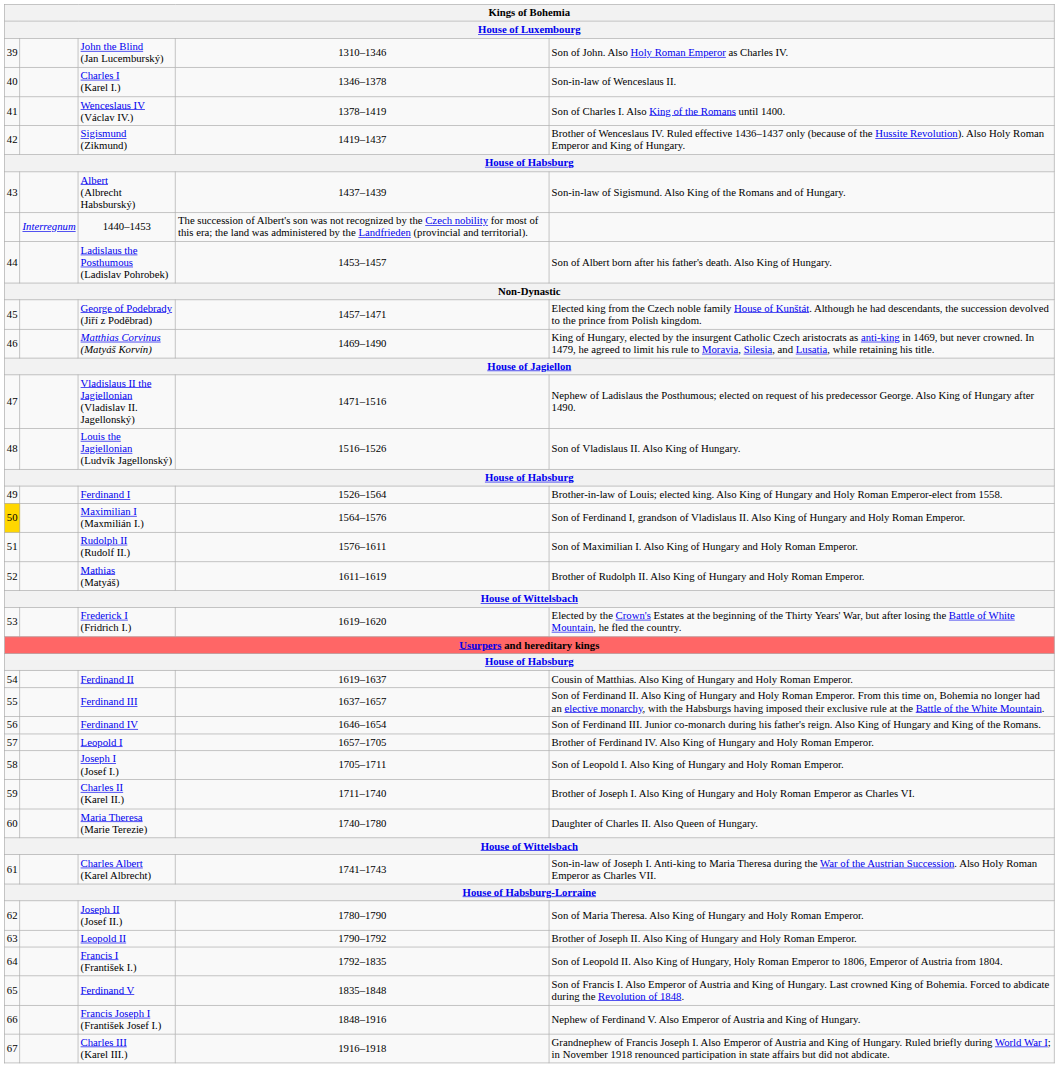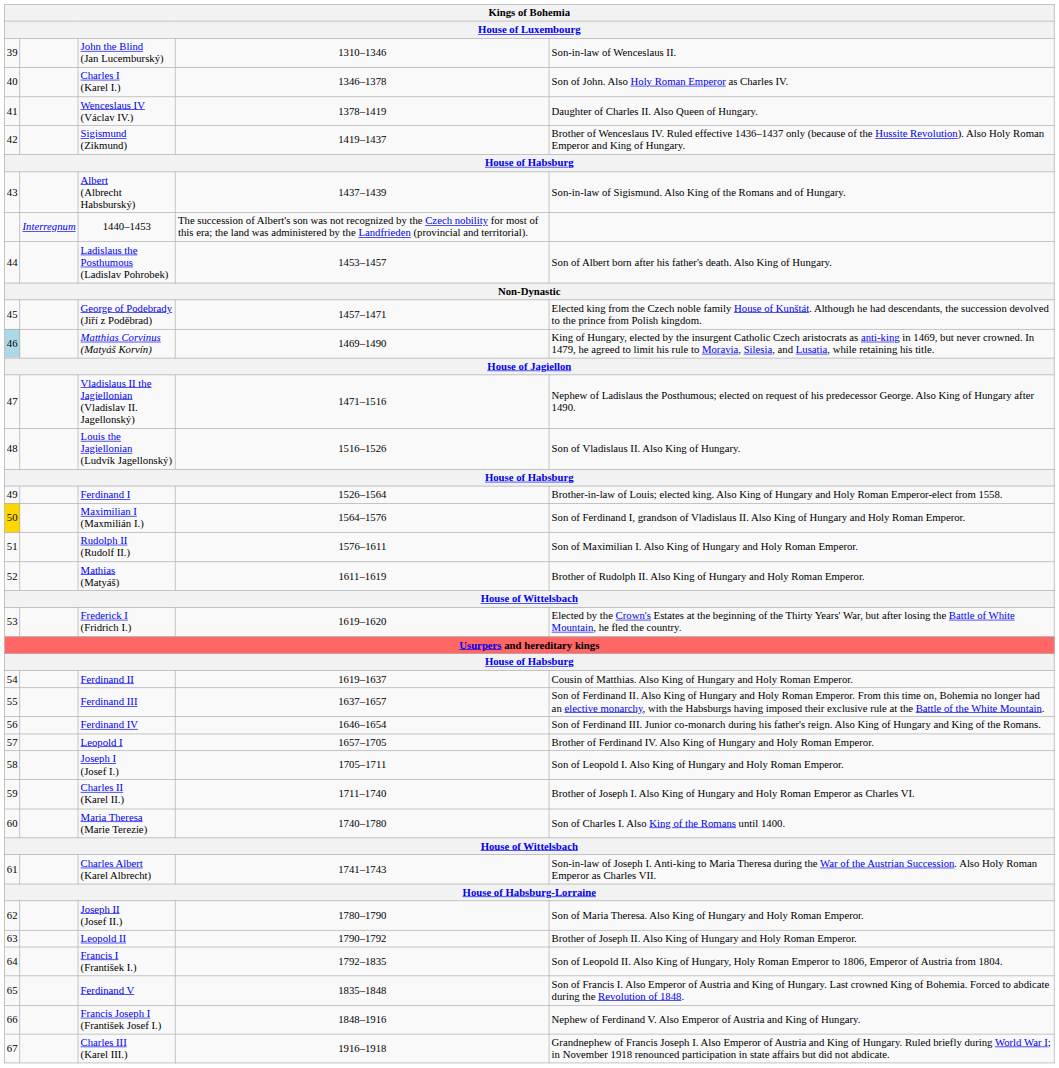 <table class="wikitable">
 <tr>
 <th colspan=5>Kings of Bohemia</th>
 </tr>
 <tr>
 <th colspan=5><a href='#'>House of Luxembourg</a></th>
 </tr>
 <tr>
 <td>39</td>
 <td></td>
 <td><a href='#'>John the Blind</a><br>(Jan Lucemburský)</td>
 <td align="center">1310–1346</td>
-<td>Son of John. Also <a href='#'>Holy Roman Emperor</a> as Charles IV.</td>
+<td>Son-in-law of Wenceslaus II.</td>
 </tr>
 <tr>
 <td>40</td>
 <td></td>
 <td><a href='#'>Charles I</a><br>(Karel I.)</td>
 <td align="center">1346–1378</td>
-<td>Son-in-law of Wenceslaus II.</td>
+<td>Son of John. Also <a href='#'>Holy Roman Emperor</a> as Charles IV.</td>
 </tr>
 <tr>
 <td>41</td>
 <td></td>
 <td><a href='#'>Wenceslaus IV</a><br>(Václav IV.)</td>
 <td align="center">1378–1419</td>
-<td>Son of Charles I. Also <a href='#'>King of the Romans</a> until 1400.</td>
+<td>Daughter of Charles II. Also Queen of Hungary.</td>
 </tr>
 <tr>
 <td>42</td>
 <td></td>
 <td><a href='#'>Sigismund</a><br>(Zikmund)</td>
 <td align="center">1419–1437</td>
 <td>Brother of Wenceslaus IV. Ruled effective 1436–1437 only (because of the <a href='#'>Hussite Revolution</a>). Also Holy Roman Emperor and King of Hungary.</td>
 </tr>
 <tr>
 <th colspan=5><a href='#'>House of Habsburg</a></th>
 </tr>
 <tr>
 <td>43</td>
 <td></td>
 <td><a href='#'>Albert</a><br>(Albrecht Habsburský)</td>
 <td align="center">1437–1439</td>
 <td>Son-in-law of Sigismund. Also King of the Romans and of Hungary.</td>
 </tr>
 <tr>
 <td></td>
 <td><em><a href='#'>Interregnum</a></em></td>
 <td align="center">1440–1453</td>
 <td>The succession of Albert's son was not recognized by the <a href='#'>Czech nobility</a> for most of this era; the land was administered by the <a href='#'>Landfrieden</a> (provincial and territorial).</td>
 </tr>
 <tr>
 <td>44</td>
 <td></td>
 <td><a href='#'>Ladislaus the Posthumous</a><br>(Ladislav Pohrobek)</td>
 <td align="center">1453–1457</td>
 <td>Son of Albert born after his father's death. Also King of Hungary.</td>
 </tr>
 <tr>
 <th colspan=5>Non-Dynastic</th>
 </tr>
 <tr>
 <td>45</td>
 <td></td>
 <td><a href='#'>George of Podebrady</a><br>(Jiří z Poděbrad)</td>
 <td align="center">1457–1471</td>
 <td>Elected king from the Czech noble family <a href='#'>House of Kunštát</a>. Although he had descendants, the succession devolved to the prince from Polish kingdom.</td>
 </tr>
 <tr>
-<td>46</td>
+<td style="background: lightblue;">46</td>
 <td></td>
 <td><em><a href='#'>Matthias Corvinus</a><br>(Matyáš Korvín)</em></td>
 <td align="center">1469–1490</td>
 <td>King of Hungary, elected by the insurgent Catholic Czech aristocrats as <a href='#'>anti-king</a> in 1469, but never crowned. In 1479, he agreed to limit his rule to <a href='#'>Moravia</a>, <a href='#'>Silesia</a>, and <a href='#'>Lusatia</a>, while retaining his title.</td>
 </tr>
 <tr>
 <th colspan=5><a href='#'>House of Jagiellon</a></th>
 </tr>
 <tr>
 <td>47</td>
 <td></td>
 <td><a href='#'>Vladislaus II the Jagiellonian</a><br>(Vladislav II. Jagellonský)</td>
 <td align="center">1471–1516</td>
 <td>Nephew of Ladislaus the Posthumous; elected on request of his predecessor George. Also King of Hungary after 1490.</td>
 </tr>
 <tr>
 <td>48</td>
 <td></td>
 <td><a href='#'>Louis the Jagiellonian</a><br>(Ludvík Jagellonský)</td>
 <td align="center">1516–1526</td>
 <td>Son of Vladislaus II. Also King of Hungary.</td>
 </tr>
 <tr>
 <th colspan=5><a href='#'>House of Habsburg</a></th>
 </tr>
 <tr>
 <td>49</td>
 <td></td>
 <td><a href='#'>Ferdinand I</a></td>
 <td align="center">1526–1564</td>
 <td>Brother-in-law of Louis; elected king. Also King of Hungary and Holy Roman Emperor-elect from 1558.</td>
 </tr>
 <tr>
 <td style="background: gold;">50</td>
 <td></td>
 <td><a href='#'>Maximilian I</a><br>(Maxmilián I.)</td>
 <td align="center">1564–1576</td>
 <td>Son of Ferdinand I, grandson of Vladislaus II. Also King of Hungary and Holy Roman Emperor.</td>
 </tr>
 <tr>
 <td>51</td>
 <td></td>
 <td><a href='#'>Rudolph II</a><br>(Rudolf II.)</td>
 <td align="center">1576–1611</td>
 <td>Son of Maximilian I. Also King of Hungary and Holy Roman Emperor.</td>
 </tr>
 <tr>
 <td>52</td>
 <td></td>
 <td><a href='#'>Mathias</a><br>(Matyáš)</td>
 <td align="center">1611–1619</td>
 <td>Brother of Rudolph II. Also King of Hungary and Holy Roman Emperor.</td>
 </tr>
 <tr>
 <th colspan=5><a href='#'>House of Wittelsbach</a></th>
 </tr>
 <tr>
 <td>53</td>
 <td></td>
 <td><a href='#'>Frederick I</a><br>(Fridrich I.)</td>
 <td align="center">1619–1620</td>
 <td>Elected by the <a href='#'>Crown's</a> Estates at the beginning of the Thirty Years' War, but after losing the <a href='#'>Battle of White Mountain</a>, he fled the country.</td>
 </tr>
 <tr>
 <td colspan="5" align="center" style="background:#FF6666;"><div> <strong><a href='#'>Usurpers</a> and hereditary kings</strong></div></td>
 </tr>
 <tr>
 <th colspan=5><a href='#'>House of Habsburg</a></th>
 </tr>
 <tr>
 <td>54</td>
 <td></td>
 <td><a href='#'>Ferdinand II</a></td>
 <td align="center">1619–1637</td>
 <td>Cousin of Matthias. Also King of Hungary and Holy Roman Emperor.</td>
 </tr>
 <tr>
 <td>55</td>
 <td></td>
 <td><a href='#'>Ferdinand III</a></td>
 <td align="center">1637–1657</td>
 <td>Son of Ferdinand II. Also King of Hungary and Holy Roman Emperor. From this time on, Bohemia no longer had an <a href='#'>elective monarchy</a>, with the Habsburgs having imposed their exclusive rule at the <a href='#'>Battle of the White Mountain</a>.</td>
 </tr>
 <tr>
 <td>56</td>
 <td></td>
 <td><a href='#'>Ferdinand IV</a></td>
 <td align="center">1646–1654</td>
 <td>Son of Ferdinand III. Junior co-monarch during his father's reign. Also King of Hungary and King of the Romans.</td>
 </tr>
 <tr>
 <td>57</td>
 <td></td>
 <td><a href='#'>Leopold I</a></td>
 <td align="center">1657–1705</td>
 <td>Brother of Ferdinand IV. Also King of Hungary and Holy Roman Emperor.</td>
 </tr>
 <tr>
 <td>58</td>
 <td></td>
 <td><a href='#'>Joseph I</a><br>(Josef I.)</td>
 <td align="center">1705–1711</td>
 <td>Son of Leopold I. Also King of Hungary and Holy Roman Emperor.</td>
 </tr>
 <tr>
 <td>59</td>
 <td></td>
 <td><a href='#'>Charles II</a><br>(Karel II.)</td>
 <td align="center">1711–1740</td>
 <td>Brother of Joseph I. Also King of Hungary and Holy Roman Emperor as Charles VI.</td>
 </tr>
 <tr>
 <td>60</td>
 <td></td>
 <td><a href='#'>Maria Theresa</a><br>(Marie Terezie)</td>
 <td align="center">1740–1780</td>
-<td>Daughter of Charles II. Also Queen of Hungary.</td>
+<td>Son of Charles I. Also <a href='#'>King of the Romans</a> until 1400.</td>
 </tr>
 <tr>
 <th colspan=5><a href='#'>House of Wittelsbach</a></th>
 </tr>
 <tr>
 <td>61</td>
 <td></td>
 <td><a href='#'>Charles Albert</a><br>(Karel Albrecht)</td>
 <td align="center">1741–1743</td>
 <td>Son-in-law of Joseph I. Anti-king to Maria Theresa during the <a href='#'>War of the Austrian Succession</a>. Also Holy Roman Emperor as Charles VII.</td>
 </tr>
 <tr>
 <th colspan=5><a href='#'>House of Habsburg-Lorraine</a></th>
 </tr>
 <tr>
 <td>62</td>
 <td></td>
 <td><a href='#'>Joseph II</a><br>(Josef II.)</td>
 <td align="center">1780–1790</td>
 <td>Son of Maria Theresa. Also King of Hungary and Holy Roman Emperor.</td>
 </tr>
 <tr>
 <td>63</td>
 <td></td>
 <td><a href='#'>Leopold II</a></td>
 <td align="center">1790–1792</td>
 <td>Brother of Joseph II. Also King of Hungary and Holy Roman Emperor.</td>
 </tr>
 <tr>
 <td>64</td>
 <td></td>
 <td><a href='#'>Francis I</a><br>(František I.)</td>
 <td align="center">1792–1835</td>
 <td>Son of Leopold II. Also King of Hungary, Holy Roman Emperor to 1806, Emperor of Austria from 1804.</td>
 </tr>
 <tr>
 <td>65</td>
 <td></td>
 <td><a href='#'>Ferdinand V</a></td>
 <td align="center">1835–1848</td>
 <td>Son of Francis I. Also Emperor of Austria and King of Hungary. Last crowned King of Bohemia. Forced to abdicate during the <a href='#'>Revolution of 1848</a>.</td>
 </tr>
 <tr>
 <td>66</td>
 <td></td>
 <td><a href='#'>Francis Joseph I</a><br>(František Josef I.)</td>
 <td align="center">1848–1916</td>
 <td>Nephew of Ferdinand V. Also Emperor of Austria and King of Hungary.</td>
 </tr>
 <tr>
 <td>67</td>
 <td></td>
 <td><a href='#'>Charles III</a><br>(Karel III.)</td>
 <td align="center">1916–1918</td>
 <td>Grandnephew of Francis Joseph I. Also Emperor of Austria and King of Hungary. Ruled briefly during <a href='#'>World War I</a>; in November 1918 renounced participation in state affairs but did not abdicate.</td>
 </tr>
 </table>
